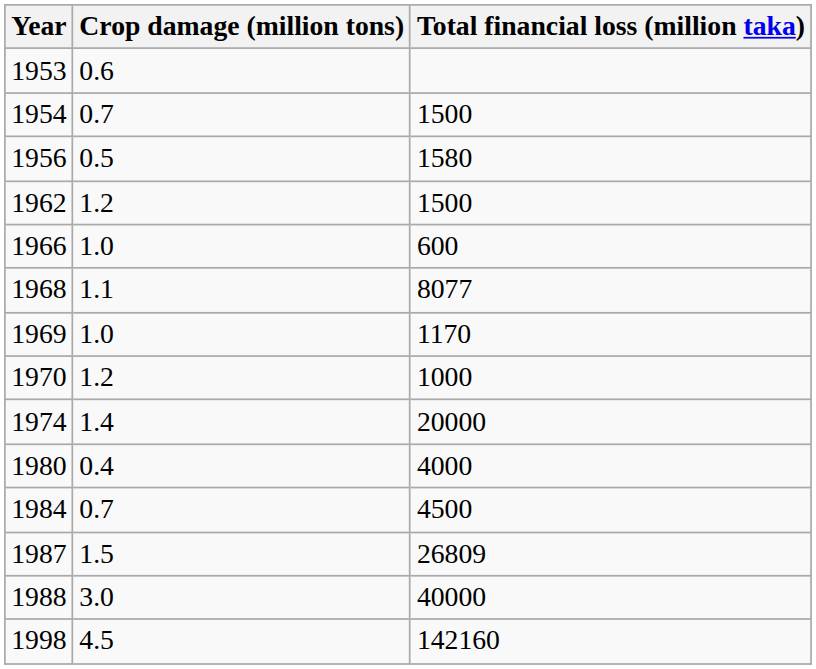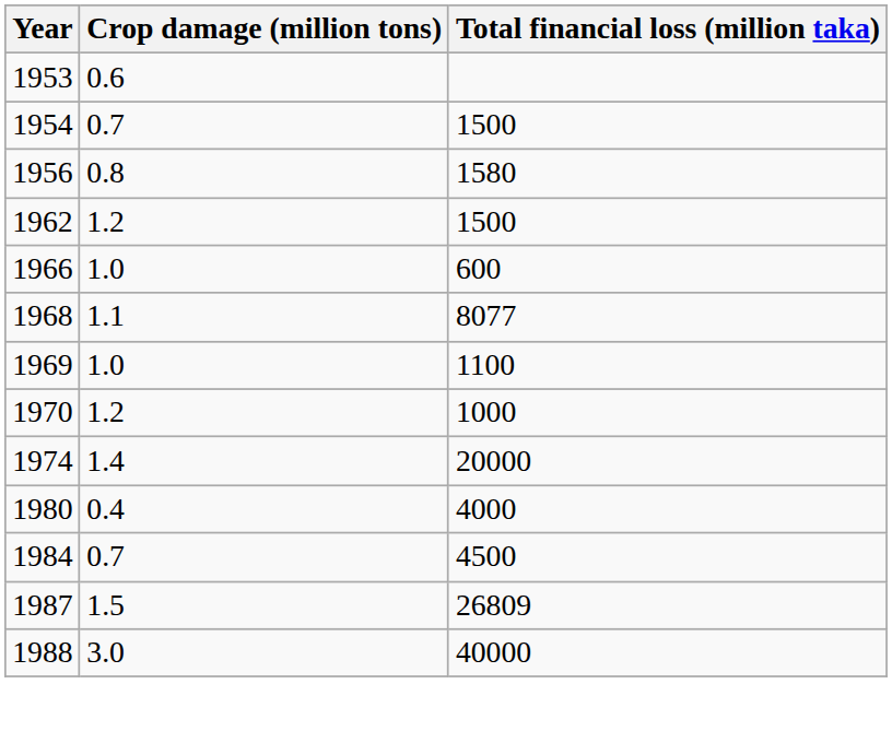 <table class="wikitable sortable">
 <tr>
 <th>Year</th>
 <th>Crop damage (million tons)</th>
 <th>Total financial loss (million <a href='#'>taka</a>)</th>
 </tr>
 <tr>
 <td>1953</td>
 <td>0.6</td>
 <td></td>
 </tr>
 <tr>
 <td>1954</td>
 <td>0.7</td>
 <td>1500</td>
 </tr>
 <tr>
 <td>1956</td>
-<td>0.5</td>
+<td>0.8</td>
 <td>1580</td>
 </tr>
 <tr>
 <td>1962</td>
 <td>1.2</td>
 <td>1500</td>
 </tr>
 <tr>
 <td>1966</td>
 <td>1.0</td>
 <td>600</td>
 </tr>
 <tr>
 <td>1968</td>
 <td>1.1</td>
 <td>8077</td>
 </tr>
 <tr>
 <td>1969</td>
 <td>1.0</td>
-<td>1170</td>
+<td>1100</td>
 </tr>
 <tr>
 <td>1970</td>
 <td>1.2</td>
 <td>1000</td>
 </tr>
 <tr>
 <td>1974</td>
 <td>1.4</td>
 <td>20000</td>
 </tr>
 <tr>
 <td>1980</td>
 <td>0.4</td>
 <td>4000</td>
 </tr>
 <tr>
 <td>1984</td>
 <td>0.7</td>
 <td>4500</td>
 </tr>
 <tr>
 <td>1987</td>
 <td>1.5</td>
 <td>26809</td>
 </tr>
 <tr>
 <td>1988</td>
 <td>3.0</td>
 <td>40000</td>
 </tr>
-<tr>
-<td>1998</td>
-<td>4.5</td>
-<td>142160</td>
-</tr>
 </table>
